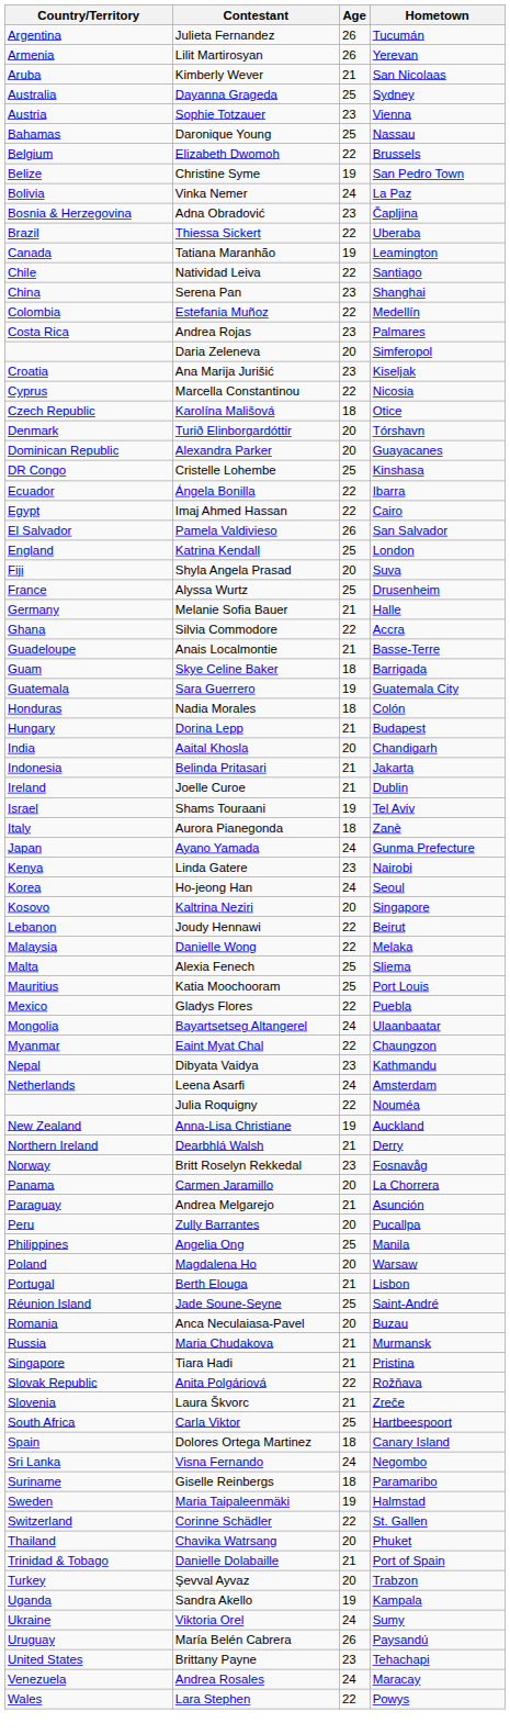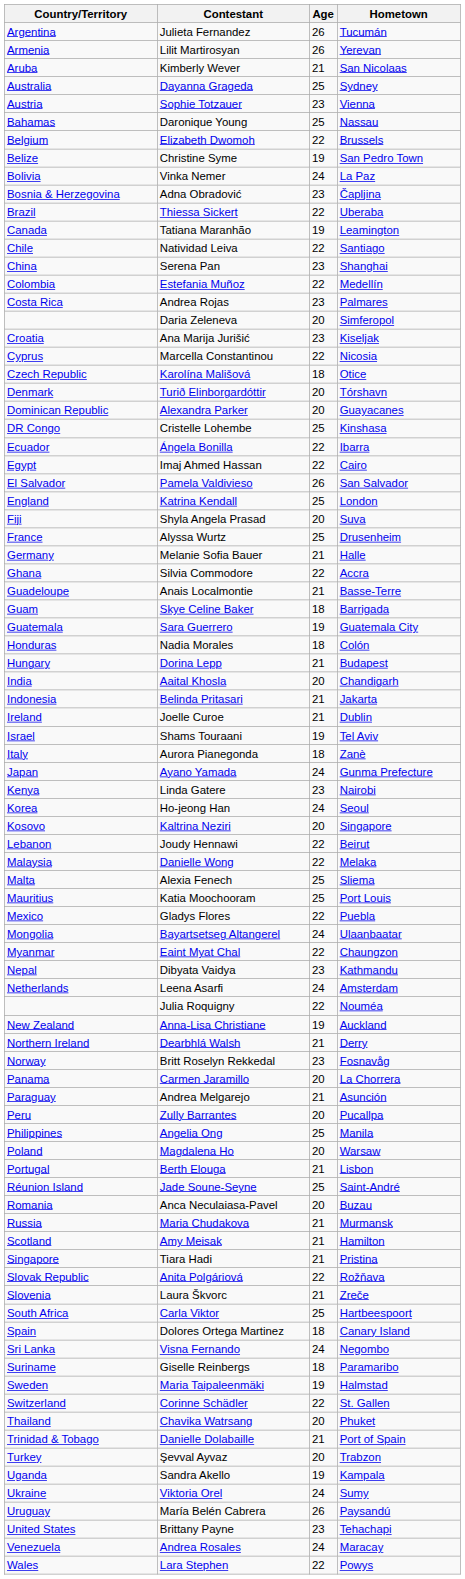 <table class="wikitable sortable" style="font-size:95%;">
 <tr>
 <th width="200">Country/Territory</th>
 <th width="200">Contestant</th>
 <th width="30">Age</th>
 <th width="160">Hometown</th>
 </tr>
 <tr>
 <td> <a href='#'>Argentina</a></td>
 <td>Julieta Fernandez</td>
 <td>26</td>
 <td><a href='#'>Tucumán</a></td>
 </tr>
 <tr>
 <td> <a href='#'>Armenia</a></td>
 <td>Lilit Martirosyan</td>
 <td>26</td>
 <td><a href='#'>Yerevan</a></td>
 </tr>
 <tr>
 <td> <a href='#'>Aruba</a></td>
 <td>Kimberly Wever</td>
 <td>21</td>
 <td><a href='#'>San Nicolaas</a></td>
 </tr>
 <tr>
 <td> <a href='#'>Australia</a></td>
 <td><a href='#'>Dayanna Grageda</a></td>
 <td>25</td>
 <td><a href='#'>Sydney</a></td>
 </tr>
 <tr>
 <td> <a href='#'>Austria</a></td>
 <td><a href='#'>Sophie Totzauer</a></td>
 <td>23</td>
 <td><a href='#'>Vienna</a></td>
 </tr>
 <tr>
 <td> <a href='#'>Bahamas</a></td>
 <td>Daronique Young</td>
 <td>25</td>
 <td><a href='#'>Nassau</a></td>
 </tr>
 <tr>
 <td> <a href='#'>Belgium</a></td>
 <td><a href='#'>Elizabeth Dwomoh</a></td>
 <td>22</td>
 <td><a href='#'>Brussels</a></td>
 </tr>
 <tr>
 <td> <a href='#'>Belize</a></td>
 <td>Christine Syme</td>
 <td>19</td>
 <td><a href='#'>San Pedro Town</a></td>
 </tr>
 <tr>
 <td> <a href='#'>Bolivia</a></td>
 <td>Vinka Nemer</td>
 <td>24</td>
 <td><a href='#'>La Paz</a></td>
 </tr>
 <tr>
 <td> <a href='#'>Bosnia & Herzegovina</a></td>
 <td>Adna Obradović</td>
 <td>23</td>
 <td><a href='#'>Čapljina</a></td>
 </tr>
 <tr>
 <td> <a href='#'>Brazil</a></td>
 <td><a href='#'>Thiessa Sickert</a></td>
 <td>22</td>
 <td><a href='#'>Uberaba</a></td>
 </tr>
 <tr>
 <td> <a href='#'>Canada</a></td>
 <td>Tatiana Maranhão</td>
 <td>19</td>
 <td><a href='#'>Leamington</a></td>
 </tr>
 <tr>
 <td> <a href='#'>Chile</a></td>
 <td>Natividad Leiva</td>
 <td>22</td>
 <td><a href='#'>Santiago</a></td>
 </tr>
 <tr>
 <td> <a href='#'>China</a></td>
 <td>Serena Pan</td>
 <td>23</td>
 <td><a href='#'>Shanghai</a></td>
 </tr>
 <tr>
 <td> <a href='#'>Colombia</a></td>
 <td><a href='#'>Estefania Muñoz</a></td>
 <td>22</td>
 <td><a href='#'>Medellín</a></td>
 </tr>
 <tr>
 <td> <a href='#'>Costa Rica</a></td>
 <td>Andrea Rojas</td>
 <td>23</td>
 <td><a href='#'>Palmares</a></td>
 </tr>
 <tr>
 <td></td>
 <td>Daria Zeleneva</td>
 <td>20</td>
 <td><a href='#'>Simferopol</a></td>
 </tr>
 <tr>
 <td> <a href='#'>Croatia</a></td>
 <td>Ana Marija Jurišić</td>
 <td>23</td>
 <td><a href='#'>Kiseljak</a></td>
 </tr>
 <tr>
 <td> <a href='#'>Cyprus</a></td>
 <td>Marcella Constantinou</td>
 <td>22</td>
 <td><a href='#'>Nicosia</a></td>
 </tr>
 <tr>
 <td> <a href='#'>Czech Republic</a></td>
 <td><a href='#'>Karolína Mališová</a></td>
 <td>18</td>
 <td><a href='#'>Otice</a></td>
 </tr>
 <tr>
 <td> <a href='#'>Denmark</a></td>
 <td><a href='#'>Turið Elinborgardóttir</a></td>
 <td>20</td>
 <td><a href='#'>Tórshavn</a></td>
 </tr>
 <tr>
 <td> <a href='#'>Dominican Republic</a></td>
 <td><a href='#'>Alexandra Parker</a></td>
 <td>20</td>
 <td><a href='#'>Guayacanes</a></td>
 </tr>
 <tr>
 <td> <a href='#'>DR Congo</a></td>
 <td>Cristelle Lohembe</td>
 <td>25</td>
 <td><a href='#'>Kinshasa</a></td>
 </tr>
 <tr>
 <td> <a href='#'>Ecuador</a></td>
 <td><a href='#'>Ángela Bonilla</a></td>
 <td>22</td>
 <td><a href='#'>Ibarra</a></td>
 </tr>
 <tr>
 <td> <a href='#'>Egypt</a></td>
 <td>Imaj Ahmed Hassan</td>
 <td>22</td>
 <td><a href='#'>Cairo</a></td>
 </tr>
 <tr>
 <td> <a href='#'>El Salvador</a></td>
 <td><a href='#'>Pamela Valdivieso</a></td>
 <td>26</td>
 <td><a href='#'>San Salvador</a></td>
 </tr>
 <tr>
 <td> <a href='#'>England</a></td>
 <td><a href='#'>Katrina Kendall</a></td>
 <td>25</td>
 <td><a href='#'>London</a></td>
 </tr>
 <tr>
 <td> <a href='#'>Fiji</a></td>
 <td>Shyla Angela Prasad</td>
 <td>20</td>
 <td><a href='#'>Suva</a></td>
 </tr>
 <tr>
 <td> <a href='#'>France</a></td>
 <td>Alyssa Wurtz</td>
 <td>25</td>
 <td><a href='#'>Drusenheim</a></td>
 </tr>
 <tr>
 <td> <a href='#'>Germany</a></td>
 <td>Melanie Sofia Bauer</td>
 <td>21</td>
 <td><a href='#'>Halle</a></td>
 </tr>
 <tr>
 <td> <a href='#'>Ghana</a></td>
 <td>Silvia Commodore</td>
 <td>22</td>
 <td><a href='#'>Accra</a></td>
 </tr>
 <tr>
 <td> <a href='#'>Guadeloupe</a></td>
 <td>Anais Localmontie</td>
 <td>21</td>
 <td><a href='#'>Basse-Terre</a></td>
 </tr>
 <tr>
 <td> <a href='#'>Guam</a></td>
 <td><a href='#'>Skye Celine Baker</a></td>
 <td>18</td>
 <td><a href='#'>Barrigada</a></td>
 </tr>
 <tr>
 <td> <a href='#'>Guatemala</a></td>
 <td><a href='#'>Sara Guerrero</a></td>
 <td>19</td>
 <td><a href='#'>Guatemala City</a></td>
 </tr>
 <tr>
 <td> <a href='#'>Honduras</a></td>
 <td>Nadia Morales</td>
 <td>18</td>
 <td><a href='#'>Colón</a></td>
 </tr>
 <tr>
 <td> <a href='#'>Hungary</a></td>
 <td><a href='#'>Dorina Lepp</a></td>
 <td>21</td>
 <td><a href='#'>Budapest</a></td>
 </tr>
 <tr>
 <td> <a href='#'>India</a></td>
 <td><a href='#'>Aaital Khosla</a></td>
 <td>20</td>
 <td><a href='#'>Chandigarh</a></td>
 </tr>
 <tr>
 <td> <a href='#'>Indonesia</a></td>
 <td><a href='#'>Belinda Pritasari</a></td>
 <td>21</td>
 <td><a href='#'>Jakarta</a></td>
 </tr>
 <tr>
 <td> <a href='#'>Ireland</a></td>
 <td>Joelle Curoe</td>
 <td>21</td>
 <td><a href='#'>Dublin</a></td>
 </tr>
 <tr>
 <td> <a href='#'>Israel</a></td>
 <td>Shams Touraani</td>
 <td>19</td>
 <td><a href='#'>Tel Aviv</a></td>
 </tr>
 <tr>
 <td> <a href='#'>Italy</a></td>
 <td>Aurora Pianegonda</td>
 <td>18</td>
 <td><a href='#'>Zanè</a></td>
 </tr>
 <tr>
 <td> <a href='#'>Japan</a></td>
 <td><a href='#'>Ayano Yamada</a></td>
 <td>24</td>
 <td><a href='#'>Gunma Prefecture</a></td>
 </tr>
 <tr>
 <td> <a href='#'>Kenya</a></td>
 <td>Linda Gatere</td>
 <td>23</td>
 <td><a href='#'>Nairobi</a></td>
 </tr>
 <tr>
 <td> <a href='#'>Korea</a></td>
 <td>Ho-jeong Han</td>
 <td>24</td>
 <td><a href='#'>Seoul</a></td>
 </tr>
 <tr>
 <td> <a href='#'>Kosovo</a></td>
 <td><a href='#'>Kaltrina Neziri</a></td>
 <td>20</td>
 <td><a href='#'>Singapore</a></td>
 </tr>
 <tr>
 <td> <a href='#'>Lebanon</a></td>
 <td>Joudy Hennawi</td>
 <td>22</td>
 <td><a href='#'>Beirut</a></td>
 </tr>
 <tr>
 <td> <a href='#'>Malaysia</a></td>
 <td><a href='#'>Danielle Wong</a></td>
 <td>22</td>
 <td><a href='#'>Melaka</a></td>
 </tr>
 <tr>
 <td> <a href='#'>Malta</a></td>
 <td>Alexia Fenech</td>
 <td>25</td>
 <td><a href='#'>Sliema</a></td>
 </tr>
 <tr>
 <td> <a href='#'>Mauritius</a></td>
 <td>Katia Moochooram</td>
 <td>25</td>
 <td><a href='#'>Port Louis</a></td>
 </tr>
 <tr>
 <td> <a href='#'>Mexico</a></td>
 <td>Gladys Flores</td>
 <td>22</td>
 <td><a href='#'>Puebla</a></td>
 </tr>
 <tr>
 <td> <a href='#'>Mongolia</a></td>
 <td><a href='#'>Bayartsetseg Altangerel</a></td>
 <td>24</td>
 <td><a href='#'>Ulaanbaatar</a></td>
 </tr>
 <tr>
 <td> <a href='#'>Myanmar</a></td>
 <td><a href='#'>Eaint Myat Chal</a></td>
 <td>22</td>
 <td><a href='#'>Chaungzon</a></td>
 </tr>
 <tr>
 <td> <a href='#'>Nepal</a></td>
 <td>Dibyata Vaidya</td>
 <td>23</td>
 <td><a href='#'>Kathmandu</a></td>
 </tr>
 <tr>
 <td> <a href='#'>Netherlands</a></td>
 <td>Leena Asarfi</td>
 <td>24</td>
 <td><a href='#'>Amsterdam</a></td>
 </tr>
 <tr>
 <td></td>
 <td>Julia Roquigny</td>
 <td>22</td>
 <td><a href='#'>Nouméa</a></td>
 </tr>
 <tr>
 <td> <a href='#'>New Zealand</a></td>
 <td><a href='#'>Anna-Lisa Christiane</a></td>
 <td>19</td>
 <td><a href='#'>Auckland</a></td>
 </tr>
 <tr>
 <td> <a href='#'>Northern Ireland</a></td>
 <td><a href='#'>Dearbhlá Walsh</a></td>
 <td>21</td>
 <td><a href='#'>Derry</a></td>
 </tr>
 <tr>
 <td> <a href='#'>Norway</a></td>
 <td>Britt Roselyn Rekkedal</td>
 <td>23</td>
 <td><a href='#'>Fosnavåg</a></td>
 </tr>
 <tr>
 <td> <a href='#'>Panama</a></td>
 <td><a href='#'>Carmen Jaramillo</a></td>
 <td>20</td>
 <td><a href='#'>La Chorrera</a></td>
 </tr>
 <tr>
 <td> <a href='#'>Paraguay</a></td>
 <td>Andrea Melgarejo</td>
 <td>21</td>
 <td><a href='#'>Asunción</a></td>
 </tr>
 <tr>
 <td> <a href='#'>Peru</a></td>
 <td><a href='#'>Zully Barrantes</a></td>
 <td>20</td>
 <td><a href='#'>Pucallpa</a></td>
 </tr>
 <tr>
 <td> <a href='#'>Philippines</a></td>
 <td><a href='#'>Angelia Ong</a></td>
 <td>25</td>
 <td><a href='#'>Manila</a></td>
 </tr>
 <tr>
 <td> <a href='#'>Poland</a></td>
 <td><a href='#'>Magdalena Ho</a></td>
 <td>20</td>
 <td><a href='#'>Warsaw</a></td>
 </tr>
 <tr>
 <td> <a href='#'>Portugal</a></td>
 <td><a href='#'>Berth Elouga</a></td>
 <td>21</td>
 <td><a href='#'>Lisbon</a></td>
 </tr>
 <tr>
 <td> <a href='#'>Réunion Island</a></td>
 <td><a href='#'>Jade Soune-Seyne</a></td>
 <td>25</td>
 <td><a href='#'>Saint-André</a></td>
 </tr>
 <tr>
 <td> <a href='#'>Romania</a></td>
 <td>Anca Neculaiasa-Pavel</td>
 <td>20</td>
 <td><a href='#'>Buzau</a></td>
 </tr>
 <tr>
 <td> <a href='#'>Russia</a></td>
 <td><a href='#'>Maria Chudakova</a></td>
 <td>21</td>
 <td><a href='#'>Murmansk</a></td>
 </tr>
 <tr>
+<td> <a href='#'>Scotland</a></td>
+<td><a href='#'>Amy Meisak</a></td>
+<td>21</td>
+<td><a href='#'>Hamilton</a></td>
+</tr>
+<tr>
 <td> <a href='#'>Singapore</a></td>
 <td>Tiara Hadi</td>
 <td>21</td>
 <td><a href='#'>Pristina</a></td>
 </tr>
 <tr>
 <td> <a href='#'>Slovak Republic</a></td>
 <td><a href='#'>Anita Polgáriová</a></td>
 <td>22</td>
 <td><a href='#'>Rožňava</a></td>
 </tr>
 <tr>
 <td> <a href='#'>Slovenia</a></td>
 <td>Laura Škvorc</td>
 <td>21</td>
 <td><a href='#'>Zreče</a></td>
 </tr>
 <tr>
 <td> <a href='#'>South Africa</a></td>
 <td><a href='#'>Carla Viktor</a></td>
 <td>25</td>
 <td><a href='#'>Hartbeespoort</a></td>
 </tr>
 <tr>
 <td> <a href='#'>Spain</a></td>
 <td>Dolores Ortega Martinez</td>
 <td>18</td>
 <td><a href='#'>Canary Island</a></td>
 </tr>
 <tr>
 <td> <a href='#'>Sri Lanka</a></td>
 <td><a href='#'>Visna Fernando</a></td>
 <td>24</td>
 <td><a href='#'>Negombo</a></td>
 </tr>
 <tr>
 <td> <a href='#'>Suriname</a></td>
 <td>Giselle Reinbergs</td>
 <td>18</td>
 <td><a href='#'>Paramaribo</a></td>
 </tr>
 <tr>
 <td> <a href='#'>Sweden</a></td>
 <td><a href='#'>Maria Taipaleenmäki</a></td>
 <td>19</td>
 <td><a href='#'>Halmstad</a></td>
 </tr>
 <tr>
 <td> <a href='#'>Switzerland</a></td>
 <td><a href='#'>Corinne Schädler</a></td>
 <td>22</td>
 <td><a href='#'>St. Gallen</a></td>
 </tr>
 <tr>
 <td> <a href='#'>Thailand</a></td>
 <td><a href='#'>Chavika Watrsang</a></td>
 <td>20</td>
 <td><a href='#'>Phuket</a></td>
 </tr>
 <tr>
 <td> <a href='#'>Trinidad & Tobago</a></td>
 <td><a href='#'>Danielle Dolabaille</a></td>
 <td>21</td>
 <td><a href='#'>Port of Spain</a></td>
 </tr>
 <tr>
 <td> <a href='#'>Turkey</a></td>
 <td>Şevval Ayvaz</td>
 <td>20</td>
 <td><a href='#'>Trabzon</a></td>
 </tr>
 <tr>
 <td> <a href='#'>Uganda</a></td>
 <td>Sandra Akello</td>
 <td>19</td>
 <td><a href='#'>Kampala</a></td>
 </tr>
 <tr>
 <td> <a href='#'>Ukraine</a></td>
 <td><a href='#'>Viktoria Orel</a></td>
 <td>24</td>
 <td><a href='#'>Sumy</a></td>
 </tr>
 <tr>
 <td> <a href='#'>Uruguay</a></td>
 <td>María Belén Cabrera</td>
 <td>26</td>
 <td><a href='#'>Paysandú</a></td>
 </tr>
 <tr>
 <td> <a href='#'>United States</a></td>
 <td>Brittany Payne</td>
 <td>23</td>
 <td><a href='#'>Tehachapi</a></td>
 </tr>
 <tr>
 <td> <a href='#'>Venezuela</a></td>
 <td><a href='#'>Andrea Rosales</a></td>
 <td>24</td>
 <td><a href='#'>Maracay</a></td>
 </tr>
 <tr>
 <td> <a href='#'>Wales</a></td>
 <td><a href='#'>Lara Stephen</a></td>
 <td>22</td>
 <td><a href='#'>Powys</a></td>
 </tr>
 </table>
